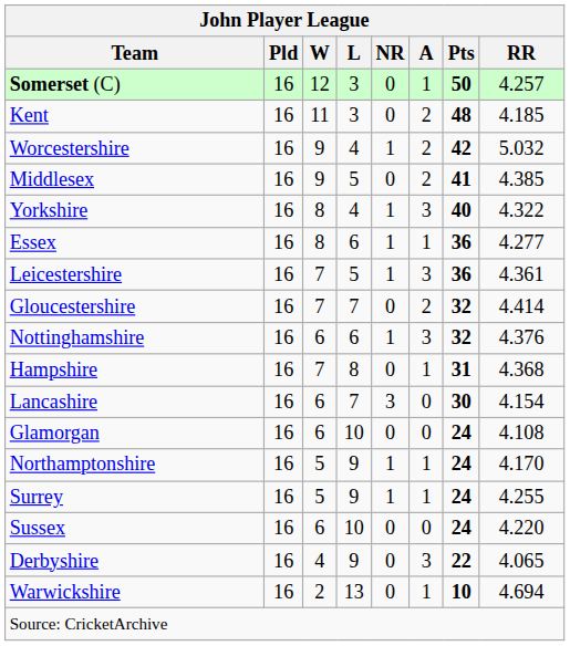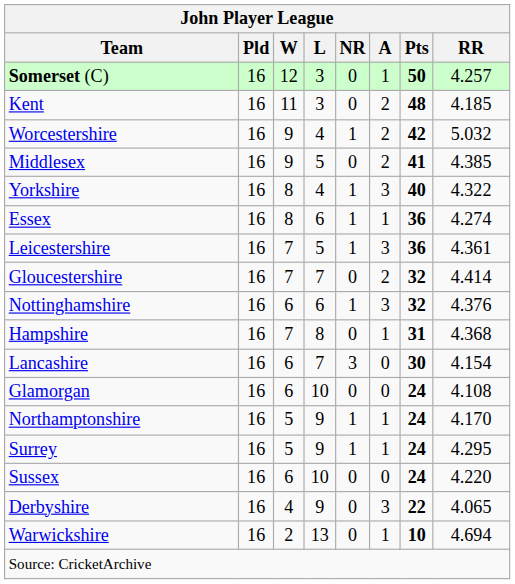 <table class="wikitable" style="text-align: center;">
 <tr>
 <th colspan="9">John Player League</th>
 </tr>
 <tr>
 <th width=200>Team</th>
 <th width=20>Pld</th>
 <th width=20>W</th>
 <th width=20>L</th>
 <th width=20>NR</th>
 <th width=20>A</th>
 <th width=20>Pts</th>
 <th width=60>RR</th>
 </tr>
 <tr style="background:#ccffcc;">
 <td align=left><strong>Somerset</strong> (C)</td>
 <td>16</td>
 <td>12</td>
 <td>3</td>
 <td>0</td>
 <td>1</td>
 <td><strong>50</strong></td>
 <td>4.257</td>
 </tr>
 <tr>
 <td align=left><a href='#'>Kent</a></td>
 <td>16</td>
 <td>11</td>
 <td>3</td>
 <td>0</td>
 <td>2</td>
 <td><strong>48</strong></td>
 <td>4.185</td>
 </tr>
 <tr>
 <td align=left><a href='#'>Worcestershire</a></td>
 <td>16</td>
 <td>9</td>
 <td>4</td>
 <td>1</td>
 <td>2</td>
 <td><strong>42</strong></td>
 <td>5.032</td>
 </tr>
 <tr>
 <td align=left><a href='#'>Middlesex</a></td>
 <td>16</td>
 <td>9</td>
 <td>5</td>
 <td>0</td>
 <td>2</td>
 <td><strong>41</strong></td>
 <td>4.385</td>
 </tr>
 <tr>
 <td align=left><a href='#'>Yorkshire</a></td>
 <td>16</td>
 <td>8</td>
 <td>4</td>
 <td>1</td>
 <td>3</td>
 <td><strong>40</strong></td>
 <td>4.322</td>
 </tr>
 <tr>
 <td align=left><a href='#'>Essex</a></td>
 <td>16</td>
 <td>8</td>
 <td>6</td>
 <td>1</td>
 <td>1</td>
 <td><strong>36</strong></td>
-<td>4.277</td>
+<td>4.274</td>
 </tr>
 <tr>
 <td align=left><a href='#'>Leicestershire</a></td>
 <td>16</td>
 <td>7</td>
 <td>5</td>
 <td>1</td>
 <td>3</td>
 <td><strong>36</strong></td>
 <td>4.361</td>
 </tr>
 <tr>
 <td align=left><a href='#'>Gloucestershire</a></td>
 <td>16</td>
 <td>7</td>
 <td>7</td>
 <td>0</td>
 <td>2</td>
 <td><strong>32</strong></td>
 <td>4.414</td>
 </tr>
 <tr>
 <td align=left><a href='#'>Nottinghamshire</a></td>
 <td>16</td>
 <td>6</td>
 <td>6</td>
 <td>1</td>
 <td>3</td>
 <td><strong>32</strong></td>
 <td>4.376</td>
 </tr>
 <tr>
 <td align=left><a href='#'>Hampshire</a></td>
 <td>16</td>
 <td>7</td>
 <td>8</td>
 <td>0</td>
 <td>1</td>
 <td><strong>31</strong></td>
 <td>4.368</td>
 </tr>
 <tr>
 <td align=left><a href='#'>Lancashire</a></td>
 <td>16</td>
 <td>6</td>
 <td>7</td>
 <td>3</td>
 <td>0</td>
 <td><strong>30</strong></td>
 <td>4.154</td>
 </tr>
 <tr>
 <td align=left><a href='#'>Glamorgan</a></td>
 <td>16</td>
 <td>6</td>
 <td>10</td>
 <td>0</td>
 <td>0</td>
 <td><strong>24</strong></td>
 <td>4.108</td>
 </tr>
 <tr>
 <td align=left><a href='#'>Northamptonshire</a></td>
 <td>16</td>
 <td>5</td>
 <td>9</td>
 <td>1</td>
 <td>1</td>
 <td><strong>24</strong></td>
 <td>4.170</td>
 </tr>
 <tr>
 <td align=left><a href='#'>Surrey</a></td>
 <td>16</td>
 <td>5</td>
 <td>9</td>
 <td>1</td>
 <td>1</td>
 <td><strong>24</strong></td>
-<td>4.255</td>
+<td>4.295</td>
 </tr>
 <tr>
 <td align=left><a href='#'>Sussex</a></td>
 <td>16</td>
 <td>6</td>
 <td>10</td>
 <td>0</td>
 <td>0</td>
 <td><strong>24</strong></td>
 <td>4.220</td>
 </tr>
 <tr>
 <td align=left><a href='#'>Derbyshire</a></td>
 <td>16</td>
 <td>4</td>
 <td>9</td>
 <td>0</td>
 <td>3</td>
 <td><strong>22</strong></td>
 <td>4.065</td>
 </tr>
 <tr>
 <td align=left><a href='#'>Warwickshire</a></td>
 <td>16</td>
 <td>2</td>
 <td>13</td>
 <td>0</td>
 <td>1</td>
 <td><strong>10</strong></td>
 <td>4.694</td>
 </tr>
 <tr>
 <td colspan="9" align="left"><small>Source: CricketArchive</small></td>
 </tr>
 </table>
